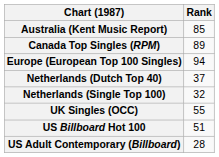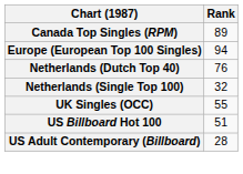 <table class="wikitable plainrowheaders sortable" style="text-align:center">
 <tr>
 <th>Chart (1987)</th>
 <th>Rank</th>
-</tr>
-<tr>
-<th scope="row">Australia (Kent Music Report)</th>
-<td>85</td>
 </tr>
 <tr>
 <th scope="row">Canada Top Singles (<em>RPM</em>)</th>
 <td>89</td>
 </tr>
 <tr>
 <th scope="row">Europe (European Top 100 Singles)</th>
 <td>94</td>
 </tr>
 <tr>
 <th scope="row">Netherlands (Dutch Top 40)</th>
-<td>37</td>
+<td>76</td>
 </tr>
 <tr>
 <th scope="row">Netherlands (Single Top 100)</th>
 <td>32</td>
 </tr>
 <tr>
 <th scope="row">UK Singles (OCC)</th>
 <td>55</td>
 </tr>
 <tr>
 <th scope="row">US <em>Billboard</em> Hot 100</th>
 <td>51</td>
 </tr>
 <tr>
 <th scope="row">US Adult Contemporary (<em>Billboard</em>)</th>
 <td>28</td>
 </tr>
 </table>
